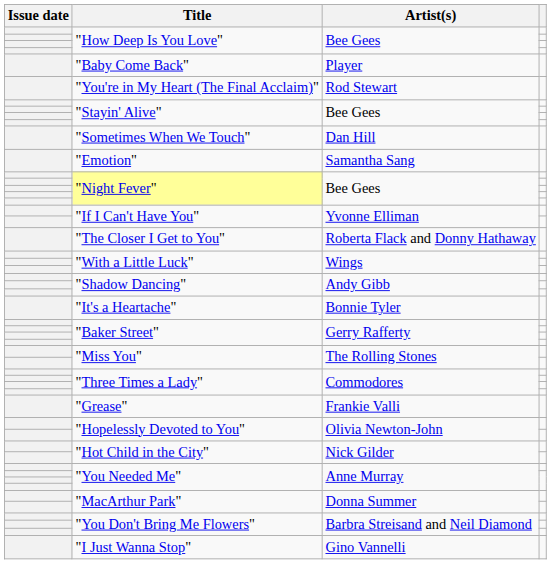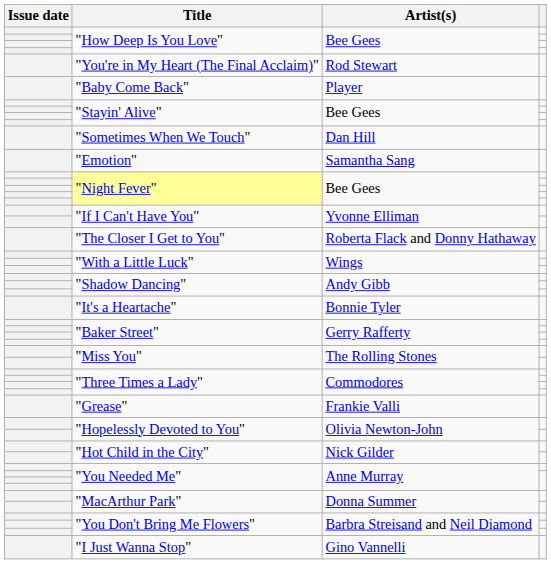 <table class="wikitable sortable plainrowheaders">
 <tr>
 <th scope=col>Issue date</th>
 <th scope=col>Title</th>
 <th scope=col>Artist(s)</th>
 <th scope=col class=unsortable></th>
 </tr>
 <tr>
 <th scope=row> </th>
 <td rowspan=4>"<a href='#'>How Deep Is You Love</a>"</td>
 <td rowspan=4><a href='#'>Bee Gees</a></td>
 <td></td>
 </tr>
 <tr>
 <th scope=row></th>
 <td align=center></td>
 </tr>
 <tr>
 <th scope=row></th>
 <td align=center></td>
 </tr>
 <tr>
 <th scope=row></th>
 <td align=center></td>
 </tr>
 <tr>
 <th scope=row></th>
-<td>"<a href='#'>Baby Come Back</a>"</td>
-<td><a href='#'>Player</a></td>
+<td>"<a href='#'>You're in My Heart (The Final Acclaim)</a>"</td>
+<td><a href='#'>Rod Stewart</a></td>
 <td align=center></td>
 </tr>
 <tr>
 <th scope=row></th>
-<td>"<a href='#'>You're in My Heart (The Final Acclaim)</a>"</td>
-<td><a href='#'>Rod Stewart</a></td>
+<td>"<a href='#'>Baby Come Back</a>"</td>
+<td><a href='#'>Player</a></td>
 <td align=center></td>
 </tr>
 <tr>
 <th scope=row></th>
 <td rowspan=4>"<a href='#'>Stayin' Alive</a>"</td>
 <td rowspan=4>Bee Gees</td>
 <td align=center></td>
 </tr>
 <tr>
 <th scope=row></th>
 <td align=center></td>
 </tr>
 <tr>
 <th scope=row></th>
 <td align=center></td>
 </tr>
 <tr>
 <th scope=row></th>
 <td align=center></td>
 </tr>
 <tr>
 <th scope=row></th>
 <td>"<a href='#'>Sometimes When We Touch</a>"</td>
 <td><a href='#'>Dan Hill</a></td>
 <td align=center></td>
 </tr>
 <tr>
 <th scope=row></th>
 <td>"<a href='#'>Emotion</a>"</td>
 <td><a href='#'>Samantha Sang</a></td>
 <td align=center></td>
 </tr>
 <tr>
 <th scope=row></th>
 <td bgcolor="#FFFF99" rowspan=5>"<a href='#'>Night Fever</a>"</td>
 <td rowspan=5>Bee Gees</td>
 <td align=center></td>
 </tr>
 <tr>
 <th scope=row></th>
 <td align=center></td>
 </tr>
 <tr>
 <th scope=row></th>
 <td align=center></td>
 </tr>
 <tr>
 <th scope=row></th>
 <td align=center></td>
 </tr>
 <tr>
 <th scope=row></th>
 <td align=center></td>
 </tr>
 <tr>
 <th scope=row></th>
 <td rowspan=2>"<a href='#'>If I Can't Have You</a>"</td>
 <td rowspan=2><a href='#'>Yvonne Elliman</a></td>
 <td align=center></td>
 </tr>
 <tr>
 <th scope=row></th>
 <td align=center></td>
 </tr>
 <tr>
 <th scope=row></th>
 <td>"<a href='#'>The Closer I Get to You</a>"</td>
 <td><a href='#'>Roberta Flack</a> and <a href='#'>Donny Hathaway</a></td>
 <td align=center></td>
 </tr>
 <tr>
 <th scope=row></th>
 <td rowspan=3>"<a href='#'>With a Little Luck</a>"</td>
 <td rowspan=3><a href='#'>Wings</a></td>
 <td align=center></td>
 </tr>
 <tr>
 <th scope=row></th>
 <td align=center></td>
 </tr>
 <tr>
 <th scope=row></th>
 <td align=center></td>
 </tr>
 <tr>
 <th scope=row></th>
 <td rowspan=3>"<a href='#'>Shadow Dancing</a>"</td>
 <td rowspan=3><a href='#'>Andy Gibb</a></td>
 <td align=center></td>
 </tr>
 <tr>
 <th scope=row></th>
 <td align=center></td>
 </tr>
 <tr>
 <th scope=row></th>
 <td align=center></td>
 </tr>
 <tr>
 <th scope=row></th>
 <td>"<a href='#'>It's a Heartache</a>"</td>
 <td><a href='#'>Bonnie Tyler</a></td>
 <td align=center></td>
 </tr>
 <tr>
 <th scope=row></th>
 <td rowspan=4>"<a href='#'>Baker Street</a>"</td>
 <td rowspan=4><a href='#'>Gerry Rafferty</a></td>
 <td align=center></td>
 </tr>
 <tr>
 <th scope=row></th>
 <td align=center></td>
 </tr>
 <tr>
 <th scope=row></th>
 <td align=center></td>
 </tr>
 <tr>
 <th scope=row></th>
 <td align=center></td>
 </tr>
 <tr>
 <th scope=row></th>
 <td rowspan=2>"<a href='#'>Miss You</a>"</td>
 <td rowspan=2><a href='#'>The Rolling Stones</a></td>
 <td align=center></td>
 </tr>
 <tr>
 <th scope=row></th>
 <td align=center></td>
 </tr>
 <tr>
 <th scope=row></th>
 <td rowspan=4>"<a href='#'>Three Times a Lady</a>"</td>
 <td rowspan=4><a href='#'>Commodores</a></td>
 <td align=center></td>
 </tr>
 <tr>
 <th scope=row></th>
 <td align=center></td>
 </tr>
 <tr>
 <th scope=row></th>
 <td align=center></td>
 </tr>
 <tr>
 <th scope=row></th>
 <td align=center></td>
 </tr>
 <tr>
 <th scope=row></th>
 <td>"<a href='#'>Grease</a>"</td>
 <td><a href='#'>Frankie Valli</a></td>
 <td align=center></td>
 </tr>
 <tr>
 <th scope=row></th>
 <td rowspan=2>"<a href='#'>Hopelessly Devoted to You</a>"</td>
 <td rowspan=2><a href='#'>Olivia Newton-John</a></td>
 <td align=center></td>
 </tr>
 <tr>
 <th scope=row></th>
 <td align=center></td>
 </tr>
 <tr>
 <th scope=row></th>
 <td rowspan=2>"<a href='#'>Hot Child in the City</a>"</td>
 <td rowspan=2><a href='#'>Nick Gilder</a></td>
 <td align=center></td>
 </tr>
 <tr>
 <th scope=row></th>
 <td align=center></td>
 </tr>
 <tr>
 <th scope=row></th>
 <td rowspan=4>"<a href='#'>You Needed Me</a>"</td>
 <td rowspan=4><a href='#'>Anne Murray</a></td>
 <td align=center></td>
 </tr>
 <tr>
 <th scope=row> </th>
 <td align=center rowspan=3></td>
 </tr>
 <tr>
 <th scope=row></th>
 </tr>
 <tr>
 <th scope=row></th>
 </tr>
 <tr>
 <th scope=row></th>
 <td rowspan=2>"<a href='#'>MacArthur Park</a>"</td>
 <td rowspan=2><a href='#'>Donna Summer</a></td>
 <td align=center></td>
 </tr>
 <tr>
 <th scope=row></th>
 <td align=center></td>
 </tr>
 <tr>
 <th scope=row></th>
 <td rowspan=3>"<a href='#'>You Don't Bring Me Flowers</a>"</td>
 <td rowspan=3><a href='#'>Barbra Streisand</a> and <a href='#'>Neil Diamond</a></td>
 <td align=center></td>
 </tr>
 <tr>
 <th scope=row></th>
 <td align=center></td>
 </tr>
 <tr>
 <th scope=row></th>
 <td align=center></td>
 </tr>
 <tr>
 <th scope=row></th>
 <td>"<a href='#'>I Just Wanna Stop</a>"</td>
 <td><a href='#'>Gino Vannelli</a></td>
 <td align=center></td>
 </tr>
 </table>
